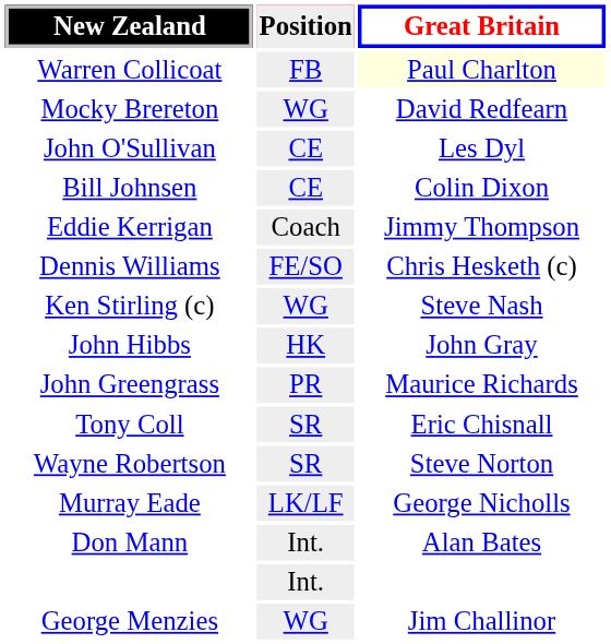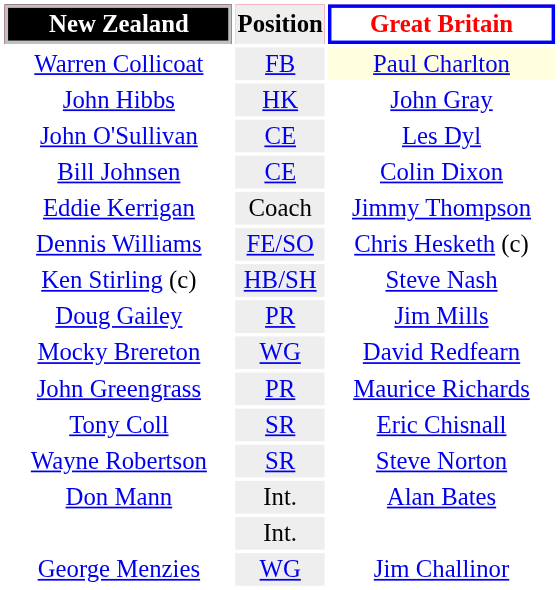 <table align=right style="font-size:90%; margin-left:1em">
 <tr bgcolor=#FF0033>
 <th align="centre" width="126" style="border: 2px solid silver; background: black; color: white">New Zealand</th>
 <th align="center" style="background: #eeeeee; color: black">Position</th>
 <th align="centre" width="126" style="border: 2px solid blue; background: white; color: red">Great Britain</th>
 </tr>
 <tr>
 <td align="center"><a href='#'>Warren Collicoat</a></td>
 <td align="center" style="background: #eeeeee"><a href='#'>FB</a></td>
 <td align="center" style="background: lightyellow;"><a href='#'>Paul Charlton</a></td>
 </tr>
 <tr>
-<td align="center"><a href='#'>Mocky Brereton</a></td>
-<td align="center" style="background: #eeeeee"><a href='#'>WG</a></td>
-<td align="center"><a href='#'>David Redfearn</a></td>
+<td align="center"><a href='#'>John Hibbs</a></td>
+<td align="center" style="background: #eeeeee"><a href='#'>HK</a></td>
+<td align="center"><a href='#'>John Gray</a></td>
 </tr>
 <tr>
 <td align="center"><a href='#'>John O'Sullivan</a></td>
 <td align="center" style="background: #eeeeee"><a href='#'>CE</a></td>
 <td align="center"><a href='#'>Les Dyl</a></td>
 </tr>
 <tr>
 <td align="center"><a href='#'>Bill Johnsen</a></td>
 <td align="center" style="background: #eeeeee"><a href='#'>CE</a></td>
 <td align="center"><a href='#'>Colin Dixon</a></td>
 </tr>
 <tr>
 <td align="center"><a href='#'>Eddie Kerrigan</a></td>
 <td align="center" style="background: #eeeeee">Coach</td>
 <td align="center"><a href='#'>Jimmy Thompson</a></td>
 </tr>
 <tr>
 <td align="center"><a href='#'>Dennis Williams</a></td>
 <td align="center" style="background: #eeeeee"><a href='#'>FE/SO</a></td>
 <td align="center"><a href='#'>Chris Hesketh</a> (c)</td>
 </tr>
 <tr>
 <td align="center"><a href='#'>Ken Stirling</a> (c)</td>
-<td align="center" style="background: #eeeeee"><a href='#'>WG</a></td>
+<td align="center" style="background: #eeeeee"><a href='#'>HB/SH</a></td>
 <td align="center"><a href='#'>Steve Nash</a></td>
 </tr>
 <tr>
-<td align="center"><a href='#'>John Hibbs</a></td>
-<td align="center" style="background: #eeeeee"><a href='#'>HK</a></td>
-<td align="center"><a href='#'>John Gray</a></td>
+<td align="center"><a href='#'>Doug Gailey</a></td>
+<td align="center" style="background: #eeeeee"><a href='#'>PR</a></td>
+<td align="center"><a href='#'>Jim Mills</a></td>
+</tr>
+<tr>
+<td align="center"><a href='#'>Mocky Brereton</a></td>
+<td align="center" style="background: #eeeeee"><a href='#'>WG</a></td>
+<td align="center"><a href='#'>David Redfearn</a></td>
 </tr>
 <tr>
 <td align="center"><a href='#'>John Greengrass</a></td>
 <td align="center" style="background: #eeeeee"><a href='#'>PR</a></td>
 <td align="center"><a href='#'>Maurice Richards</a></td>
 </tr>
 <tr>
 <td align="center"><a href='#'>Tony Coll</a></td>
 <td align="center" style="background: #eeeeee"><a href='#'>SR</a></td>
 <td align="center"><a href='#'>Eric Chisnall</a></td>
 </tr>
 <tr>
 <td align="center"><a href='#'>Wayne Robertson</a></td>
 <td align="center" style="background: #eeeeee"><a href='#'>SR</a></td>
 <td align="center"><a href='#'>Steve Norton</a></td>
 </tr>
 <tr>
-<td align="center"><a href='#'>Murray Eade</a></td>
-<td align="center" style="background: #eeeeee"><a href='#'>LK/LF</a></td>
-<td align="center"><a href='#'>George Nicholls</a></td>
-</tr>
-<tr>
 <td align="center"><a href='#'>Don Mann</a></td>
 <td align="center" style="background: #eeeeee">Int.</td>
 <td align="center"><a href='#'>Alan Bates</a></td>
 </tr>
 <tr>
 <td align="center"></td>
 <td align="center" style="background: #eeeeee">Int.</td>
 <td align="center"></td>
 </tr>
 <tr>
 <td align="center"><a href='#'>George Menzies</a></td>
 <td align="center" style="background: #eeeeee"><a href='#'>WG</a></td>
 <td align="center"><a href='#'>Jim Challinor</a></td>
 </tr>
 </table>
